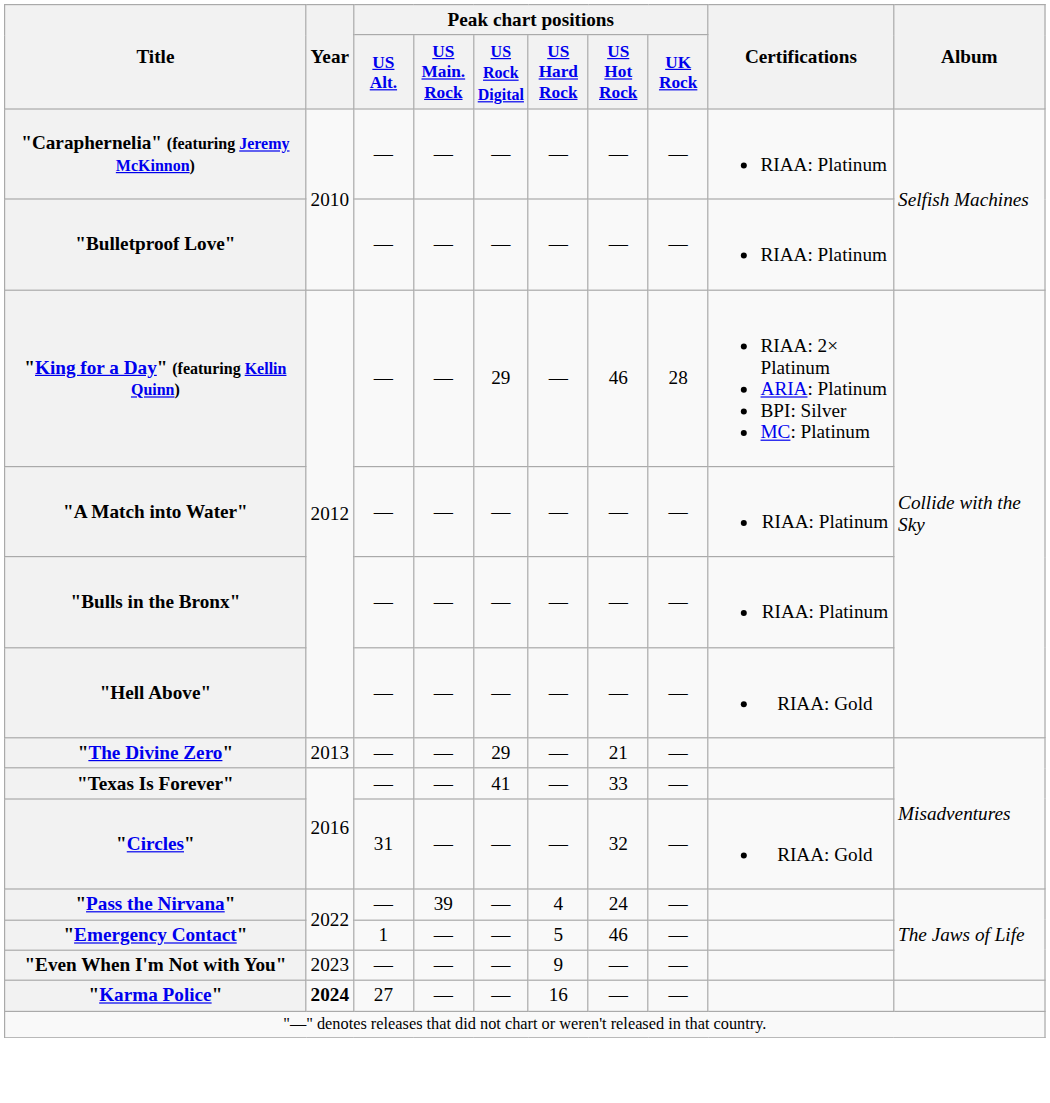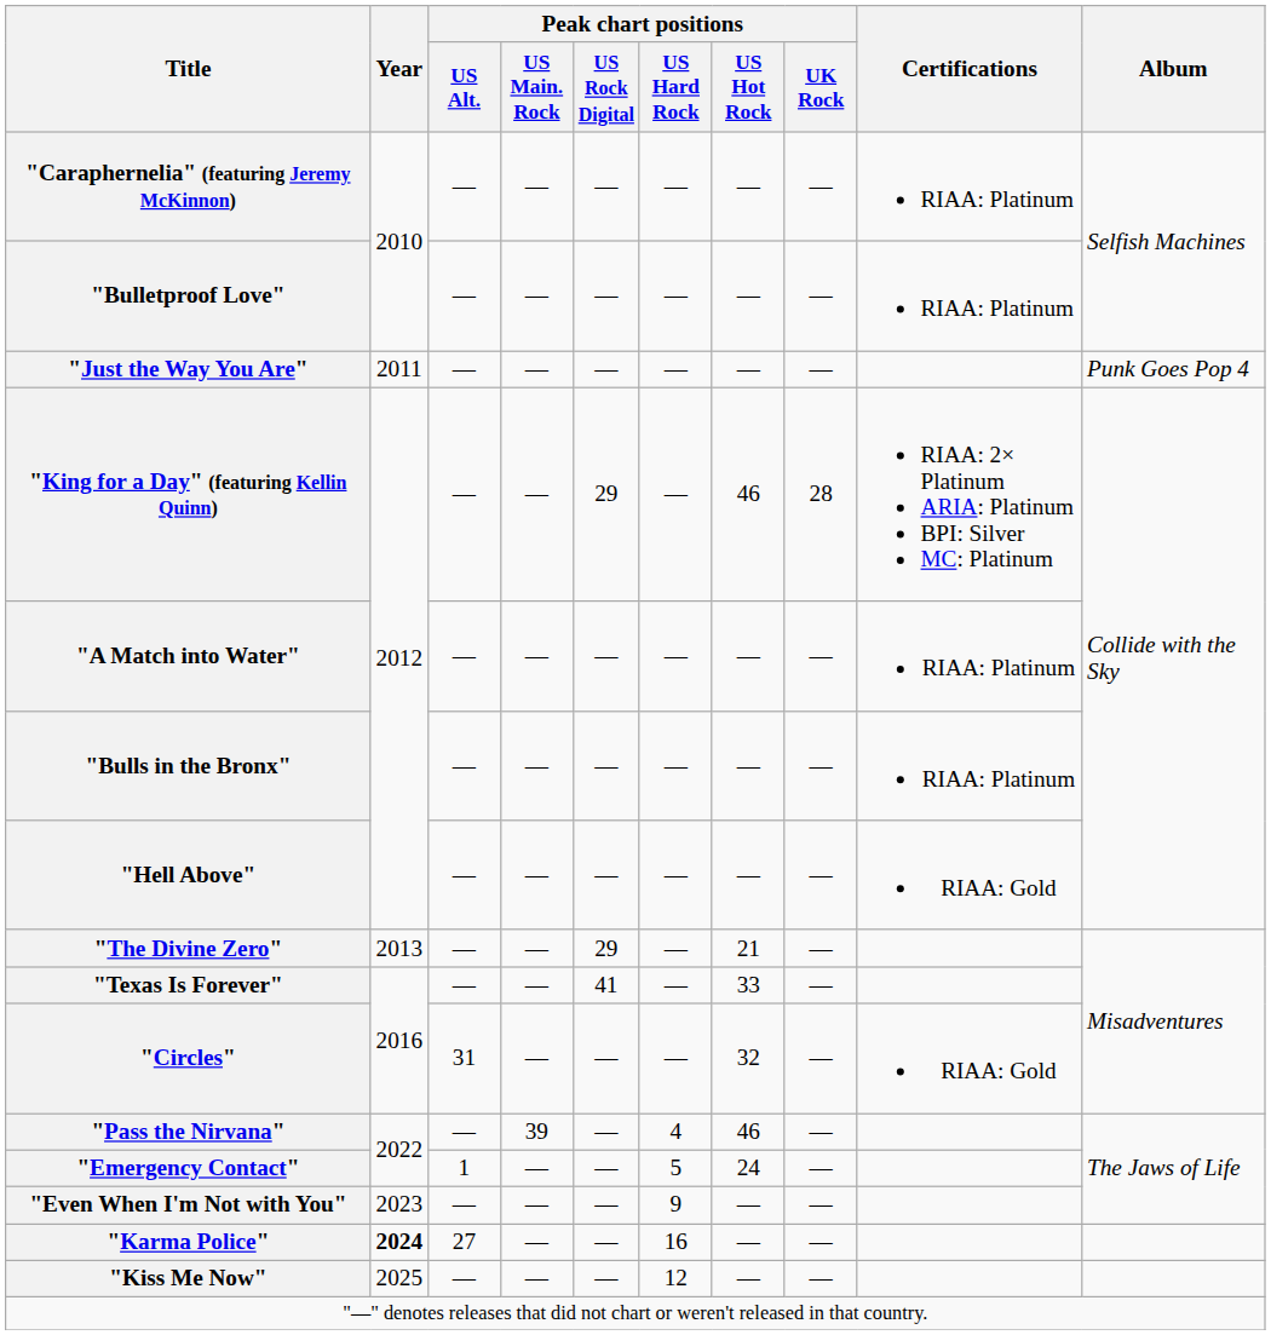 <table class="wikitable plainrowheaders" style="text-align:center;">
 <tr>
 <th scope=col rowspan="2">Title</th>
 <th scope=col rowspan="2">Year</th>
 <th scope=col colspan="6">Peak chart positions</th>
 <th scope=col rowspan="2">Certifications</th>
 <th scope=col rowspan="2">Album</th>
 </tr>
 <tr>
 <th scope="col" style="width:3em;font-size:90%;"><a href='#'>US Alt.</a><br></th>
 <th scope="col" style="width:3em;font-size:90%;"><a href='#'>US<br>Main.<br>Rock</a><br></th>
 <th style="width:30px;"><small><a href='#'>US Rock Digital</a></small><br></th>
 <th scope="col" style="width:3em;font-size:90%;"><a href='#'>US Hard Rock</a></th>
 <th scope="col" style="width:3em;font-size:90%;"><a href='#'>US Hot Rock</a><br></th>
 <th scope="col" style="width:3em;font-size:90%;"><a href='#'>UK Rock</a><br></th>
 </tr>
 <tr>
 <th scope="row">"Caraphernelia" <small>(featuring <a href='#'>Jeremy McKinnon</a>)</small></th>
 <td rowspan="2">2010</td>
 <td>—</td>
 <td>—</td>
 <td>—</td>
 <td>—</td>
 <td>—</td>
 <td>—</td>
 <td style="text-align:left;"><br><ul><li>RIAA: Platinum</li></ul></td>
 <td rowspan="2" style="text-align:left;"><em>Selfish Machines</em></td>
 </tr>
 <tr>
 <th scope="row">"Bulletproof Love"</th>
 <td>—</td>
 <td>—</td>
 <td>—</td>
 <td>—</td>
 <td>—</td>
 <td>—</td>
 <td style="text-align:left;"><br><ul><li>RIAA: Platinum</li></ul></td>
+</tr>
+<tr>
+<th scope="row">"<a href='#'>Just the Way You Are</a>"</th>
+<td>2011</td>
+<td>—</td>
+<td>—</td>
+<td>—</td>
+<td>—</td>
+<td>—</td>
+<td>—</td>
+<td></td>
+<td style="text-align:left;"><em>Punk Goes Pop 4</em></td>
 </tr>
 <tr>
 <th scope="row">"<a href='#'>King for a Day</a>" <small>(featuring <a href='#'>Kellin Quinn</a>)</small></th>
 <td rowspan="4">2012</td>
 <td>—</td>
 <td>—</td>
 <td>29</td>
 <td>—</td>
 <td>46</td>
 <td>28</td>
 <td style="text-align:left;"><br><ul><li>RIAA: 2× Platinum</li><li><a href='#'>ARIA</a>: Platinum</li><li>BPI: Silver</li><li><a href='#'>MC</a>: Platinum</li></ul></td>
 <td rowspan="4" style="text-align:left;"><em>Collide with the Sky</em></td>
 </tr>
 <tr>
 <th scope="row">"A Match into Water"</th>
 <td>—</td>
 <td>—</td>
 <td>—</td>
 <td>—</td>
 <td>—</td>
 <td>—</td>
 <td><br><ul><li>RIAA: Platinum</li></ul></td>
 </tr>
 <tr>
 <th scope="row">"Bulls in the Bronx"</th>
 <td>—</td>
 <td>—</td>
 <td>—</td>
 <td>—</td>
 <td>—</td>
 <td>—</td>
 <td><br><ul><li>RIAA: Platinum</li></ul></td>
 </tr>
 <tr>
 <th scope="row">"Hell Above"</th>
 <td>—</td>
 <td>—</td>
 <td>—</td>
 <td>—</td>
 <td>—</td>
 <td>—</td>
 <td><br><ul><li>RIAA: Gold</li></ul></td>
 </tr>
 <tr>
 <th scope="row">"<a href='#'>The Divine Zero</a>"</th>
 <td>2013</td>
 <td>—</td>
 <td>—</td>
 <td>29</td>
 <td>—</td>
 <td>21</td>
 <td>—</td>
 <td></td>
 <td rowspan="3" style="text-align:left;"><em>Misadventures</em></td>
 </tr>
 <tr>
 <th scope="row">"Texas Is Forever"</th>
 <td rowspan="2">2016</td>
 <td>—</td>
 <td>—</td>
 <td>41</td>
 <td>—</td>
 <td>33</td>
 <td>—</td>
 <td></td>
 </tr>
 <tr>
 <th scope="row">"<a href='#'>Circles</a>"</th>
 <td>31</td>
 <td>—</td>
 <td>—</td>
 <td>—</td>
 <td>32</td>
 <td>—</td>
 <td><br><ul><li>RIAA: Gold</li></ul></td>
 </tr>
 <tr>
 <th scope="row">"<a href='#'>Pass the Nirvana</a>"</th>
 <td rowspan="2">2022</td>
 <td>—</td>
 <td>39</td>
 <td>—</td>
 <td>4</td>
-<td>24</td>
+<td>46</td>
 <td>—</td>
 <td></td>
 <td rowspan="3" style="text-align:left;"><em>The Jaws of Life</em></td>
 </tr>
 <tr>
 <th scope="row">"<a href='#'>Emergency Contact</a>"</th>
 <td>1</td>
 <td>—</td>
 <td>—</td>
 <td>5</td>
-<td>46</td>
+<td>24</td>
 <td>—</td>
 <td></td>
 </tr>
 <tr>
 <th scope="row">"Even When I'm Not with You"</th>
 <td>2023</td>
 <td>—</td>
 <td>—</td>
 <td>—</td>
 <td>9</td>
 <td>—</td>
 <td>—</td>
 <td></td>
 </tr>
 <tr>
 <th scope="row">"<a href='#'>Karma Police</a>"</th>
 <td><strong>2024</strong></td>
 <td>27</td>
 <td>—</td>
 <td>—</td>
 <td>16</td>
 <td>—</td>
 <td>—</td>
 <td></td>
 <td></td>
 </tr>
 <tr>
+<th scope="row">"Kiss Me Now"</th>
+<td>2025</td>
+<td>—</td>
+<td>—</td>
+<td>—</td>
+<td>12</td>
+<td>—</td>
+<td>—</td>
+<td></td>
+<td></td>
+</tr>
+<tr>
 <td colspan="10" style="font-size:85%">"—" denotes releases that did not chart or weren't released in that country.</td>
 </tr>
 </table>
